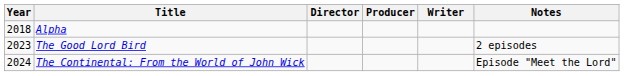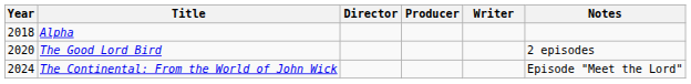 <table class="wikitable">
 <tr>
 <th>Year</th>
 <th>Title</th>
 <th width="65">Director</th>
 <th width="65">Producer</th>
 <th width="65">Writer</th>
 <th>Notes</th>
 </tr>
 <tr>
 <td>2018</td>
 <td><em><a href='#'>Alpha</a></em></td>
 <td></td>
 <td></td>
 <td></td>
 <td></td>
 </tr>
 <tr>
-<td>2023</td>
+<td>2020</td>
 <td><em><a href='#'>The Good Lord Bird</a></em></td>
 <td></td>
 <td></td>
 <td></td>
 <td>2 episodes</td>
 </tr>
 <tr>
 <td>2024</td>
 <td><em><a href='#'>The Continental: From the World of John Wick</a></em></td>
 <td></td>
 <td></td>
 <td></td>
 <td>Episode "Meet the Lord"</td>
 </tr>
 </table>
